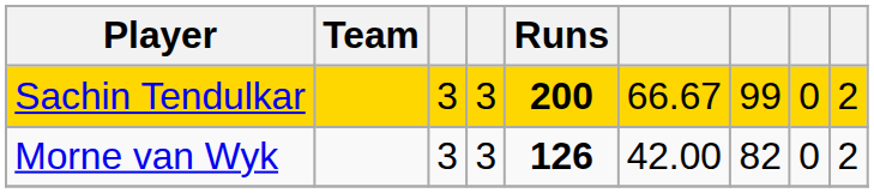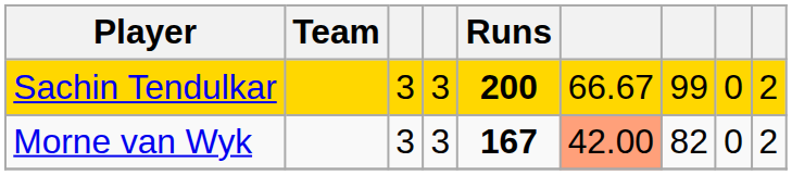 <table class="wikitable" style="text-align:center">
 <tr>
 <th>Player</th>
 <th>Team</th>
 <th></th>
 <th></th>
 <th>Runs</th>
 <th></th>
 <th></th>
 <th></th>
 <th></th>
 </tr>
 <tr style="background:gold">
 <td style="text-align:left"><a href='#'>Sachin Tendulkar</a></td>
 <td style="text-align:left"></td>
 <td>3</td>
 <td>3</td>
 <td><strong>200</strong></td>
 <td>66.67</td>
 <td>99</td>
 <td>0</td>
 <td>2</td>
 </tr>
 <tr>
 <td style="text-align:left"><a href='#'>Morne van Wyk</a></td>
 <td style="text-align:left"></td>
 <td>3</td>
 <td>3</td>
-<td><strong>126</strong></td>
-<td>42.00</td>
+<td><strong>167</strong></td>
+<td style="background: lightsalmon;">42.00</td>
 <td>82</td>
 <td>0</td>
 <td>2</td>
 </tr>
 <tr>
 </tr>
 </table>
